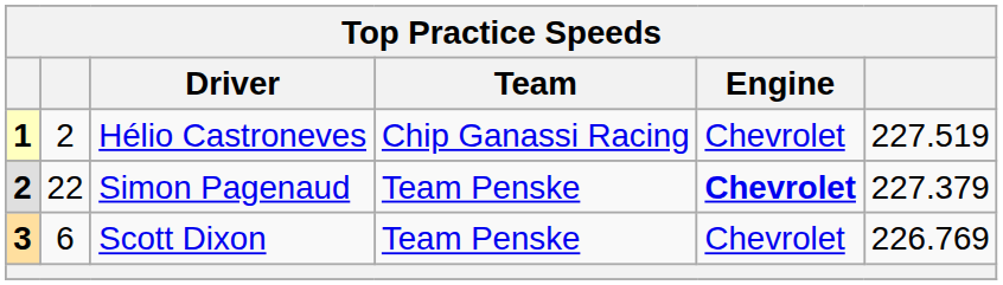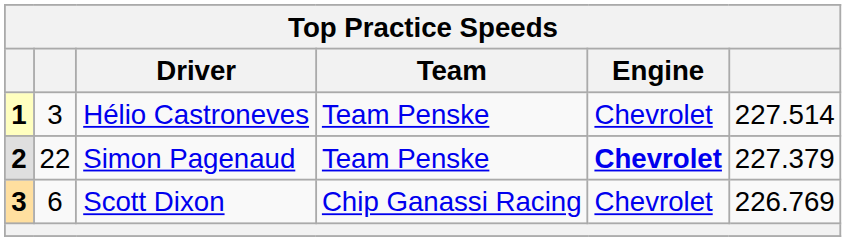 <table class="wikitable" style="font-size:95%;">
 <tr>
 <th colspan=6>Top Practice Speeds</th>
 </tr>
 <tr>
 <th></th>
 <th></th>
 <th>Driver</th>
 <th>Team</th>
 <th>Engine</th>
 <th></th>
 </tr>
 <tr>
 <td align=center style="background:#FFFFBF;"><strong>1</strong></td>
-<td align=center>2</td>
+<td align=center>3</td>
 <td> <a href='#'>Hélio Castroneves</a></td>
-<td><a href='#'>Chip Ganassi Racing</a></td>
+<td><a href='#'>Team Penske</a></td>
 <td><a href='#'>Chevrolet</a></td>
-<td align=center>227.519</td>
+<td align=center>227.514</td>
 </tr>
 <tr>
 <td align=center style="background:#DFDFDF;"><strong>2</strong></td>
 <td align=center>22</td>
 <td> <a href='#'>Simon Pagenaud</a></td>
 <td><a href='#'>Team Penske</a></td>
 <td><strong><a href='#'>Chevrolet</a></strong></td>
 <td align=center>227.379</td>
 </tr>
 <tr>
 <td align=center style="background:#FFDF9F;"><strong>3</strong></td>
 <td align=center>6</td>
 <td> <a href='#'>Scott Dixon</a></td>
-<td><a href='#'>Team Penske</a></td>
+<td><a href='#'>Chip Ganassi Racing</a></td>
 <td><a href='#'>Chevrolet</a></td>
 <td align=center>226.769</td>
 </tr>
 <tr>
 <th colspan=6></th>
 </tr>
 </table>
